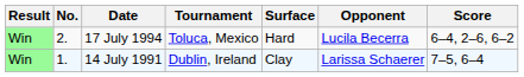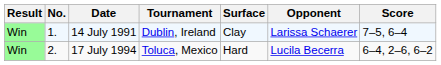 <table class="sortable wikitable" style=font-size:97%>
 <tr>
 <th>Result</th>
 <th>No.</th>
 <th>Date</th>
 <th>Tournament</th>
 <th>Surface</th>
 <th>Opponent</th>
 <th class="unsortable">Score</th>
 </tr>
+<tr style="background:#f0f8ff;">
+<td style="background:#98fb98;">Win</td>
+<td>1.</td>
+<td>14 July 1991</td>
+<td><a href='#'>Dublin</a>, Ireland</td>
+<td>Clay</td>
+<td> <a href='#'>Larissa Schaerer</a></td>
+<td>7–5, 6–4</td>
+</tr>
 <tr>
 <td style="background:#98fb98;">Win</td>
 <td>2.</td>
 <td>17 July 1994</td>
 <td><a href='#'>Toluca</a>, Mexico</td>
 <td>Hard</td>
 <td> <a href='#'>Lucila Becerra</a></td>
 <td>6–4, 2–6, 6–2</td>
 </tr>
-<tr style="background:#f0f8ff;">
-<td style="background:#98fb98;">Win</td>
-<td>1.</td>
-<td>14 July 1991</td>
-<td><a href='#'>Dublin</a>, Ireland</td>
-<td>Clay</td>
-<td> <a href='#'>Larissa Schaerer</a></td>
-<td>7–5, 6–4</td>
-</tr>
 </table>
